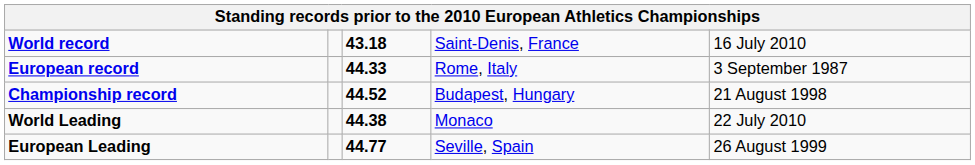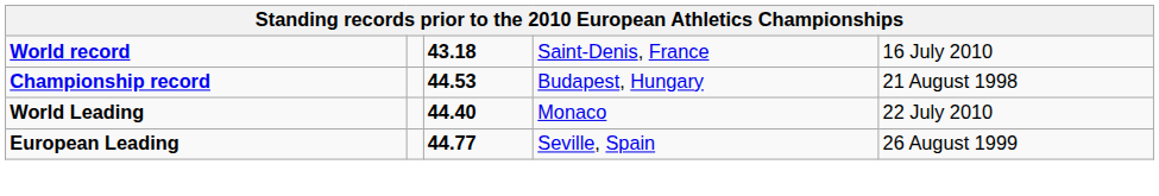 <table class="wikitable" width=75%>
 <tr>
 <th colspan="5">Standing records prior to the 2010 European Athletics Championships</th>
 </tr>
 <tr>
 <td><strong><a href='#'>World record</a></strong></td>
 <td></td>
 <td><strong>43.18</strong></td>
 <td><a href='#'>Saint-Denis</a>, <a href='#'>France</a></td>
 <td>16 July 2010</td>
 </tr>
 <tr>
-<td><strong><a href='#'>European record</a></strong></td>
-<td></td>
-<td><strong>44.33</strong></td>
-<td><a href='#'>Rome</a>, <a href='#'>Italy</a></td>
-<td>3 September 1987</td>
-</tr>
-<tr>
 <td><strong><a href='#'>Championship record</a></strong></td>
 <td></td>
-<td><strong>44.52</strong></td>
+<td><strong>44.53</strong></td>
 <td><a href='#'>Budapest</a>, <a href='#'>Hungary</a></td>
 <td>21 August 1998</td>
 </tr>
 <tr>
 <td><strong>World Leading</strong></td>
 <td></td>
-<td><strong>44.38</strong></td>
+<td><strong>44.40</strong></td>
 <td><a href='#'>Monaco</a></td>
 <td>22 July 2010</td>
 </tr>
 <tr>
 <td><strong>European Leading</strong></td>
 <td></td>
 <td><strong>44.77</strong></td>
 <td><a href='#'>Seville</a>, <a href='#'>Spain</a></td>
 <td>26 August 1999</td>
 </tr>
 </table>
